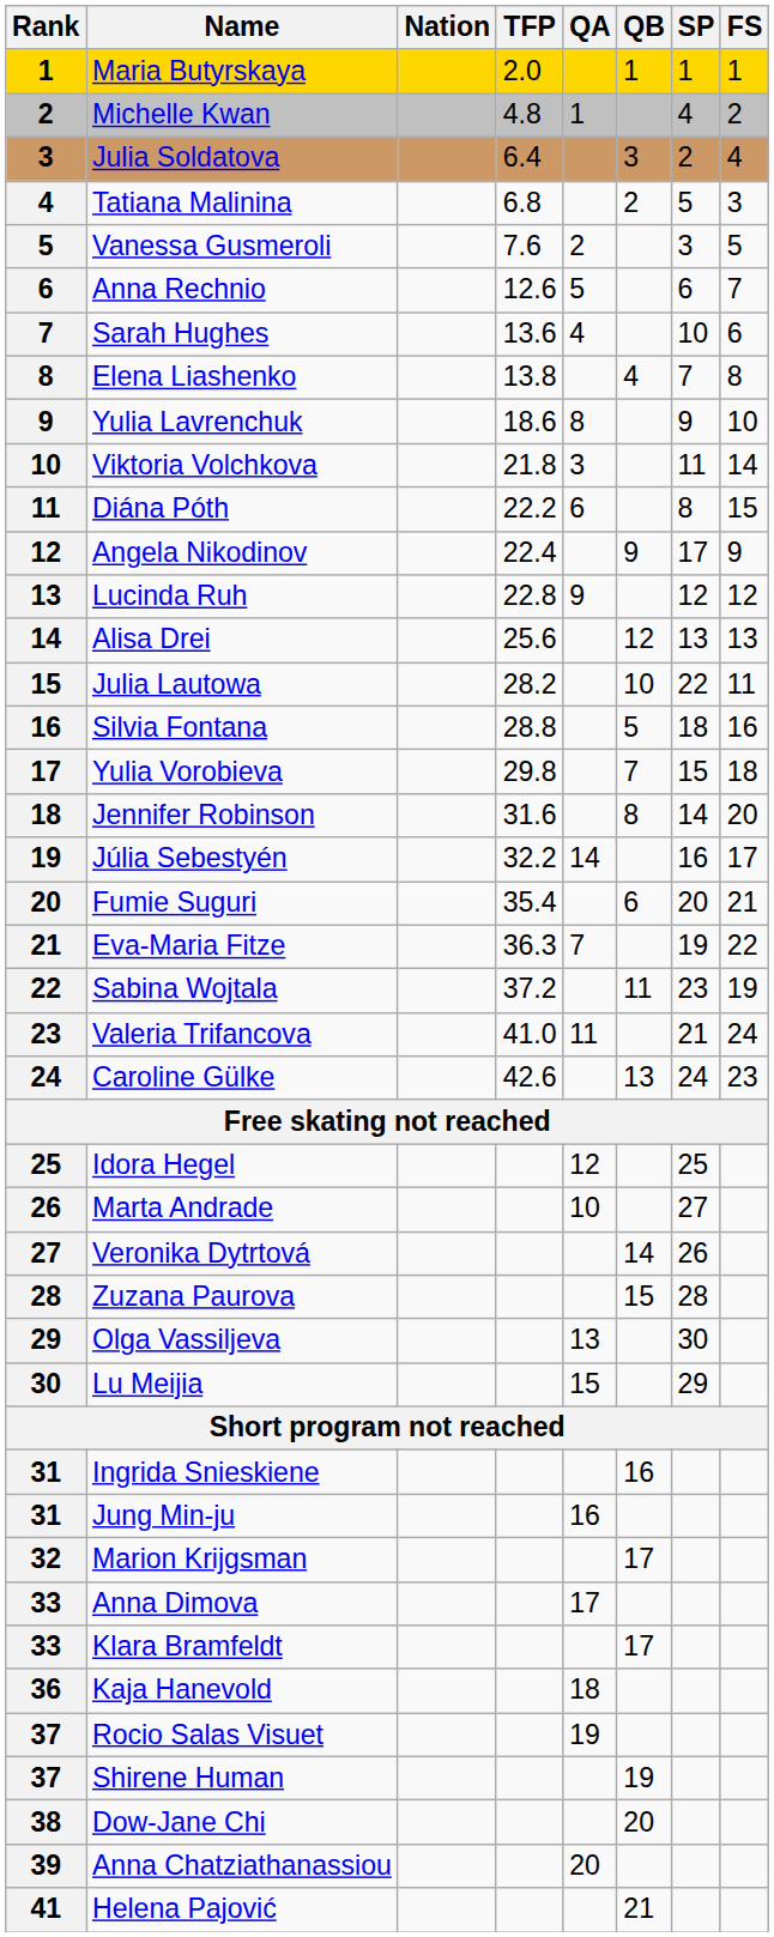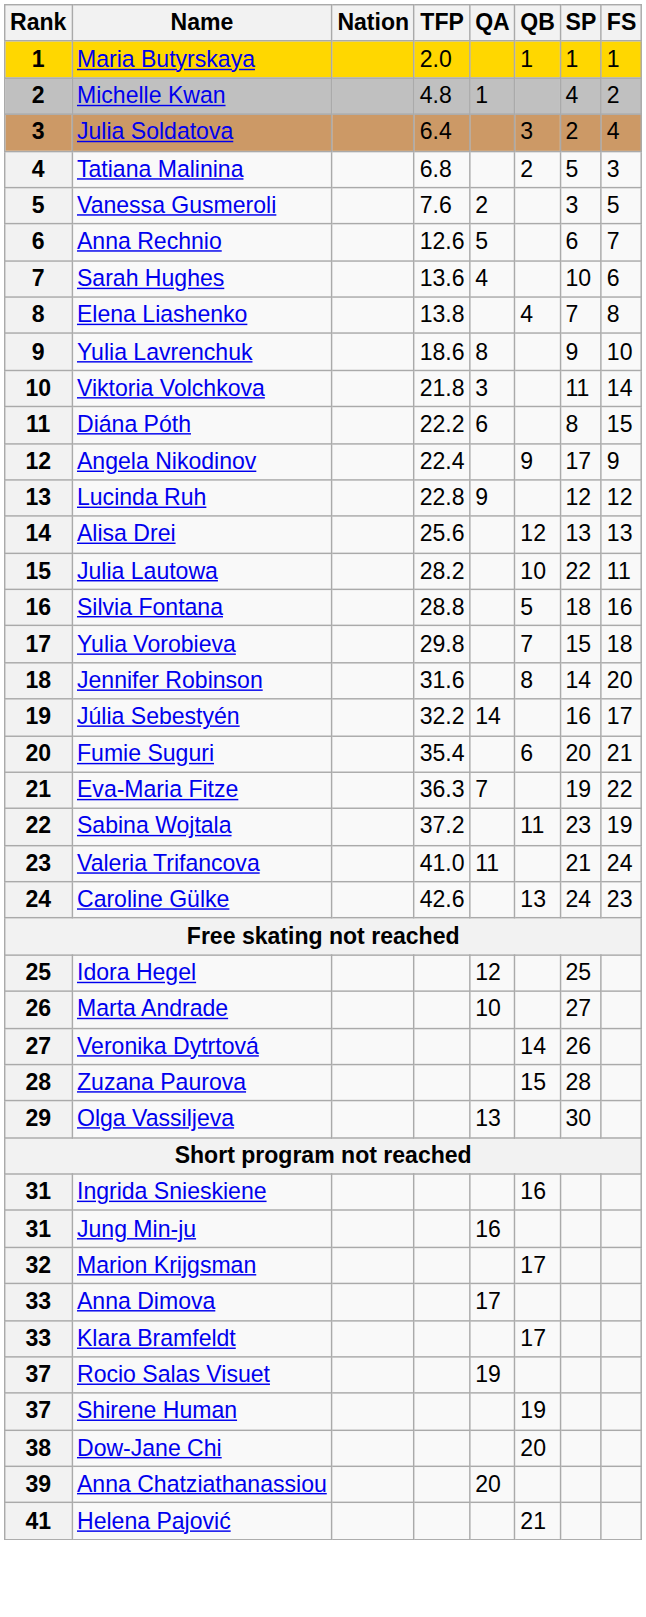 <table class="wikitable">
 <tr>
 <th>Rank</th>
 <th>Name</th>
 <th>Nation</th>
 <th>TFP</th>
 <th>QA</th>
 <th>QB</th>
 <th>SP</th>
 <th>FS</th>
 </tr>
 <tr bgcolor=gold>
 <td align=center><strong>1</strong></td>
 <td><a href='#'>Maria Butyrskaya</a></td>
 <td></td>
 <td>2.0</td>
 <td></td>
 <td>1</td>
 <td>1</td>
 <td>1</td>
 </tr>
 <tr bgcolor=silver>
 <td align=center><strong>2</strong></td>
 <td><a href='#'>Michelle Kwan</a></td>
 <td></td>
 <td>4.8</td>
 <td>1</td>
 <td></td>
 <td>4</td>
 <td>2</td>
 </tr>
 <tr bgcolor=cc9966>
 <td align=center><strong>3</strong></td>
 <td><a href='#'>Julia Soldatova</a></td>
 <td></td>
 <td>6.4</td>
 <td></td>
 <td>3</td>
 <td>2</td>
 <td>4</td>
 </tr>
 <tr>
 <th>4</th>
 <td><a href='#'>Tatiana Malinina</a></td>
 <td></td>
 <td>6.8</td>
 <td></td>
 <td>2</td>
 <td>5</td>
 <td>3</td>
 </tr>
 <tr>
 <th>5</th>
 <td><a href='#'>Vanessa Gusmeroli</a></td>
 <td></td>
 <td>7.6</td>
 <td>2</td>
 <td></td>
 <td>3</td>
 <td>5</td>
 </tr>
 <tr>
 <th>6</th>
 <td><a href='#'>Anna Rechnio</a></td>
 <td></td>
 <td>12.6</td>
 <td>5</td>
 <td></td>
 <td>6</td>
 <td>7</td>
 </tr>
 <tr>
 <th>7</th>
 <td><a href='#'>Sarah Hughes</a></td>
 <td></td>
 <td>13.6</td>
 <td>4</td>
 <td></td>
 <td>10</td>
 <td>6</td>
 </tr>
 <tr>
 <th>8</th>
 <td><a href='#'>Elena Liashenko</a></td>
 <td></td>
 <td>13.8</td>
 <td></td>
 <td>4</td>
 <td>7</td>
 <td>8</td>
 </tr>
 <tr>
 <th>9</th>
 <td><a href='#'>Yulia Lavrenchuk</a></td>
 <td></td>
 <td>18.6</td>
 <td>8</td>
 <td></td>
 <td>9</td>
 <td>10</td>
 </tr>
 <tr>
 <th>10</th>
 <td><a href='#'>Viktoria Volchkova</a></td>
 <td></td>
 <td>21.8</td>
 <td>3</td>
 <td></td>
 <td>11</td>
 <td>14</td>
 </tr>
 <tr>
 <th>11</th>
 <td><a href='#'>Diána Póth</a></td>
 <td></td>
 <td>22.2</td>
 <td>6</td>
 <td></td>
 <td>8</td>
 <td>15</td>
 </tr>
 <tr>
 <th>12</th>
 <td><a href='#'>Angela Nikodinov</a></td>
 <td></td>
 <td>22.4</td>
 <td></td>
 <td>9</td>
 <td>17</td>
 <td>9</td>
 </tr>
 <tr>
 <th>13</th>
 <td><a href='#'>Lucinda Ruh</a></td>
 <td></td>
 <td>22.8</td>
 <td>9</td>
 <td></td>
 <td>12</td>
 <td>12</td>
 </tr>
 <tr>
 <th>14</th>
 <td><a href='#'>Alisa Drei</a></td>
 <td></td>
 <td>25.6</td>
 <td></td>
 <td>12</td>
 <td>13</td>
 <td>13</td>
 </tr>
 <tr>
 <th>15</th>
 <td><a href='#'>Julia Lautowa</a></td>
 <td></td>
 <td>28.2</td>
 <td></td>
 <td>10</td>
 <td>22</td>
 <td>11</td>
 </tr>
 <tr>
 <th>16</th>
 <td><a href='#'>Silvia Fontana</a></td>
 <td></td>
 <td>28.8</td>
 <td></td>
 <td>5</td>
 <td>18</td>
 <td>16</td>
 </tr>
 <tr>
 <th>17</th>
 <td><a href='#'>Yulia Vorobieva</a></td>
 <td></td>
 <td>29.8</td>
 <td></td>
 <td>7</td>
 <td>15</td>
 <td>18</td>
 </tr>
 <tr>
 <th>18</th>
 <td><a href='#'>Jennifer Robinson</a></td>
 <td></td>
 <td>31.6</td>
 <td></td>
 <td>8</td>
 <td>14</td>
 <td>20</td>
 </tr>
 <tr>
 <th>19</th>
 <td><a href='#'>Júlia Sebestyén</a></td>
 <td></td>
 <td>32.2</td>
 <td>14</td>
 <td></td>
 <td>16</td>
 <td>17</td>
 </tr>
 <tr>
 <th>20</th>
 <td><a href='#'>Fumie Suguri</a></td>
 <td></td>
 <td>35.4</td>
 <td></td>
 <td>6</td>
 <td>20</td>
 <td>21</td>
 </tr>
 <tr>
 <th>21</th>
 <td><a href='#'>Eva-Maria Fitze</a></td>
 <td></td>
 <td>36.3</td>
 <td>7</td>
 <td></td>
 <td>19</td>
 <td>22</td>
 </tr>
 <tr>
 <th>22</th>
 <td><a href='#'>Sabina Wojtala</a></td>
 <td></td>
 <td>37.2</td>
 <td></td>
 <td>11</td>
 <td>23</td>
 <td>19</td>
 </tr>
 <tr>
 <th>23</th>
 <td><a href='#'>Valeria Trifancova</a></td>
 <td></td>
 <td>41.0</td>
 <td>11</td>
 <td></td>
 <td>21</td>
 <td>24</td>
 </tr>
 <tr>
 <th>24</th>
 <td><a href='#'>Caroline Gülke</a></td>
 <td></td>
 <td>42.6</td>
 <td></td>
 <td>13</td>
 <td>24</td>
 <td>23</td>
 </tr>
 <tr>
 <th colspan=8>Free skating not reached</th>
 </tr>
 <tr>
 <th>25</th>
 <td><a href='#'>Idora Hegel</a></td>
 <td></td>
 <td></td>
 <td>12</td>
 <td></td>
 <td>25</td>
 <td></td>
 </tr>
 <tr>
 <th>26</th>
 <td><a href='#'>Marta Andrade</a></td>
 <td></td>
 <td></td>
 <td>10</td>
 <td></td>
 <td>27</td>
 <td></td>
 </tr>
 <tr>
 <th>27</th>
 <td><a href='#'>Veronika Dytrtová</a></td>
 <td></td>
 <td></td>
 <td></td>
 <td>14</td>
 <td>26</td>
 <td></td>
 </tr>
 <tr>
 <th>28</th>
 <td><a href='#'>Zuzana Paurova</a></td>
 <td></td>
 <td></td>
 <td></td>
 <td>15</td>
 <td>28</td>
 <td></td>
 </tr>
 <tr>
 <th>29</th>
 <td><a href='#'>Olga Vassiljeva</a></td>
 <td></td>
 <td></td>
 <td>13</td>
 <td></td>
 <td>30</td>
 <td></td>
 </tr>
 <tr>
-<th>30</th>
-<td><a href='#'>Lu Meijia</a></td>
-<td></td>
-<td></td>
-<td>15</td>
-<td></td>
-<td>29</td>
-<td></td>
-</tr>
-<tr>
 <th colspan=8>Short program not reached</th>
 </tr>
 <tr>
 <th>31</th>
 <td><a href='#'>Ingrida Snieskiene</a></td>
 <td></td>
 <td></td>
 <td></td>
 <td>16</td>
 <td></td>
 <td></td>
 </tr>
 <tr>
 <th>31</th>
 <td><a href='#'>Jung Min-ju</a></td>
 <td></td>
 <td></td>
 <td>16</td>
 <td></td>
 <td></td>
 <td></td>
 </tr>
 <tr>
 <th>32</th>
 <td><a href='#'>Marion Krijgsman</a></td>
 <td></td>
 <td></td>
 <td></td>
 <td>17</td>
 <td></td>
 <td></td>
 </tr>
 <tr>
 <th>33</th>
 <td><a href='#'>Anna Dimova</a></td>
 <td></td>
 <td></td>
 <td>17</td>
 <td></td>
 <td></td>
 <td></td>
 </tr>
 <tr>
 <th>33</th>
 <td><a href='#'>Klara Bramfeldt</a></td>
 <td></td>
 <td></td>
 <td></td>
 <td>17</td>
-<td></td>
-<td></td>
-</tr>
-<tr>
-<th>36</th>
-<td><a href='#'>Kaja Hanevold</a></td>
-<td></td>
-<td></td>
-<td>18</td>
-<td></td>
 <td></td>
 <td></td>
 </tr>
 <tr>
 <th>37</th>
 <td><a href='#'>Rocio Salas Visuet</a></td>
 <td></td>
 <td></td>
 <td>19</td>
 <td></td>
 <td></td>
 <td></td>
 </tr>
 <tr>
 <th>37</th>
 <td><a href='#'>Shirene Human</a></td>
 <td></td>
 <td></td>
 <td></td>
 <td>19</td>
 <td></td>
 <td></td>
 </tr>
 <tr>
 <th>38</th>
 <td><a href='#'>Dow-Jane Chi</a></td>
 <td></td>
 <td></td>
 <td></td>
 <td>20</td>
 <td></td>
 <td></td>
 </tr>
 <tr>
 <th>39</th>
 <td><a href='#'>Anna Chatziathanassiou</a></td>
 <td></td>
 <td></td>
 <td>20</td>
 <td></td>
 <td></td>
 <td></td>
 </tr>
 <tr>
 <th>41</th>
 <td><a href='#'>Helena Pajović</a></td>
 <td></td>
 <td></td>
 <td></td>
 <td>21</td>
 <td></td>
 <td></td>
 </tr>
 </table>
